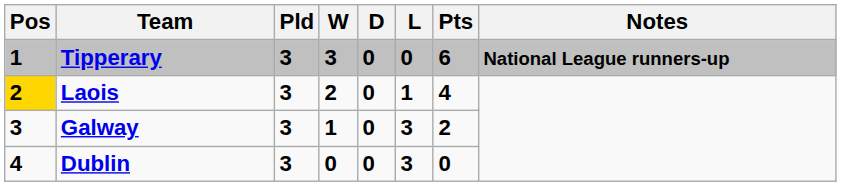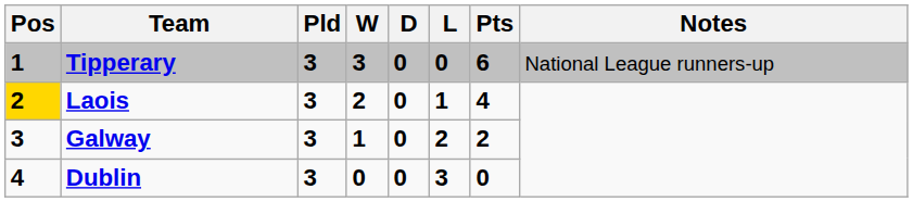 <table class="wikitable" style="text-align: centre;">
 <tr>
 <th width=20>Pos</th>
 <th width=150>Team</th>
 <th width=20>Pld</th>
 <th width=20>W</th>
 <th width=20>D</th>
 <th width=20>L</th>
 <th width=20>Pts</th>
 <th width=250>Notes</th>
 </tr>
 <tr style="background:silver;">
 <td><strong>1</strong></td>
 <td align=left><strong> <a href='#'>Tipperary</a> </strong></td>
 <td><strong>3</strong></td>
 <td><strong>3</strong></td>
 <td><strong>0</strong></td>
 <td><strong>0</strong></td>
 <td><strong>6</strong></td>
-<td><strong><small> National League runners-up</small></strong></td>
+<td><small> National League runners-up</small></td>
 </tr>
 <tr>
 <td style="background: gold;"><strong>2</strong></td>
 <td align=left><strong> <a href='#'>Laois</a> </strong></td>
 <td><strong>3</strong></td>
 <td><strong>2</strong></td>
 <td><strong>0</strong></td>
 <td><strong>1</strong></td>
 <td><strong>4</strong></td>
 </tr>
 <tr>
 <td><strong>3</strong></td>
 <td align=left><strong> <a href='#'>Galway</a> </strong></td>
 <td><strong>3</strong></td>
 <td><strong>1</strong></td>
 <td><strong>0</strong></td>
-<td><strong>3</strong></td>
+<td><strong>2</strong></td>
 <td><strong>2</strong></td>
 </tr>
 <tr>
 <td><strong>4</strong></td>
 <td align=left><strong> <a href='#'>Dublin</a> </strong></td>
 <td><strong>3</strong></td>
 <td><strong>0</strong></td>
 <td><strong>0</strong></td>
 <td><strong>3</strong></td>
 <td><strong>0</strong></td>
 </tr>
 </table>
